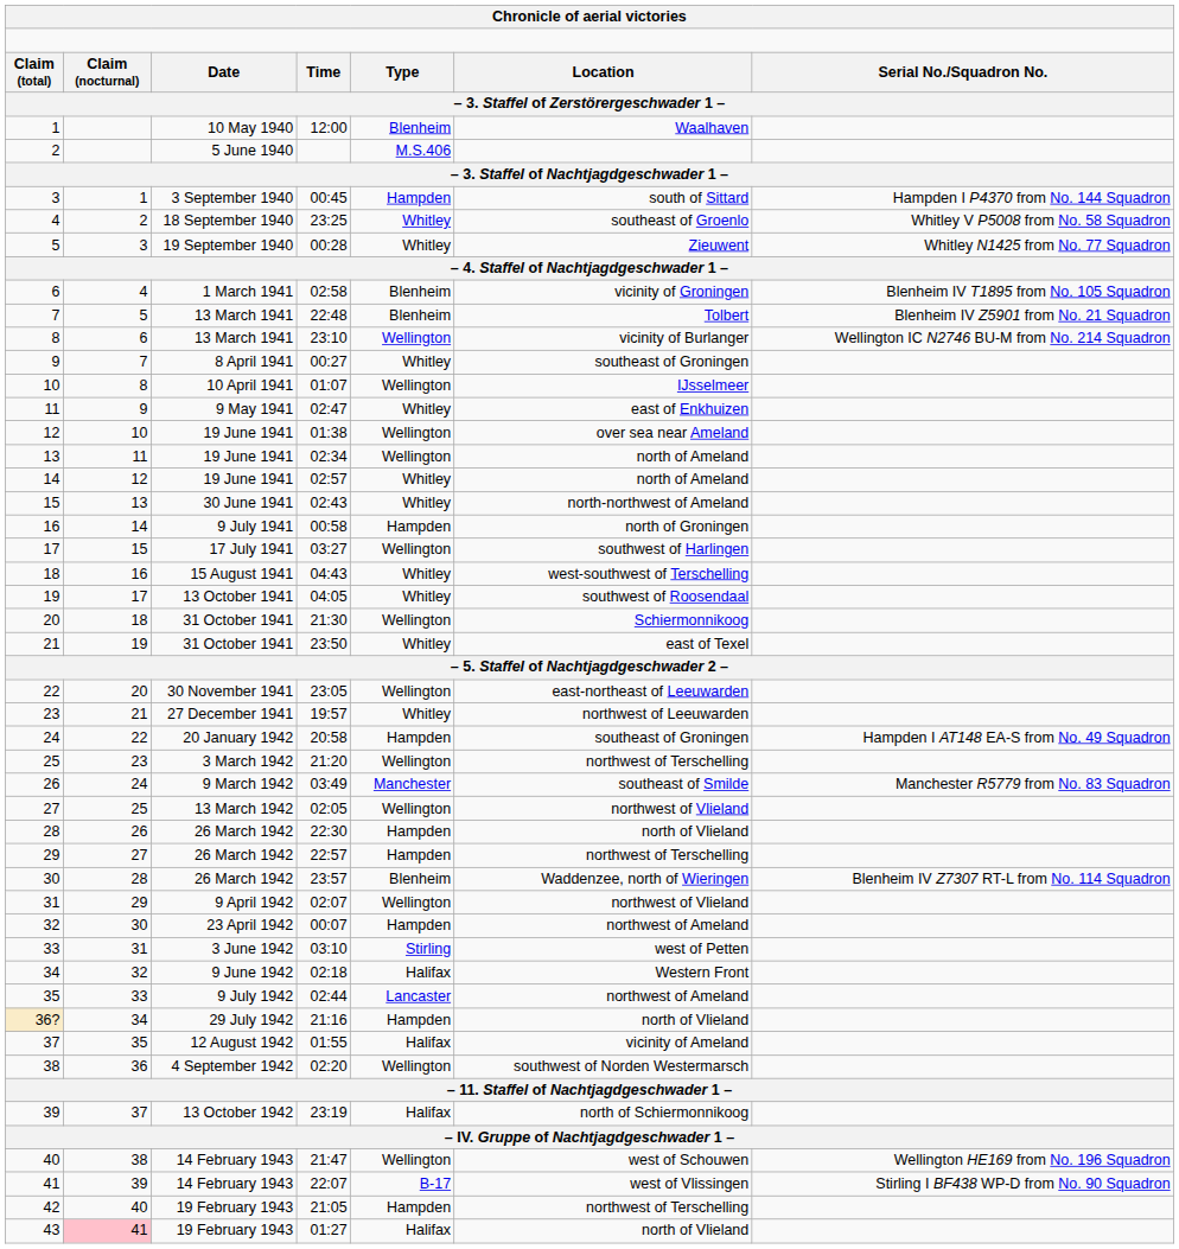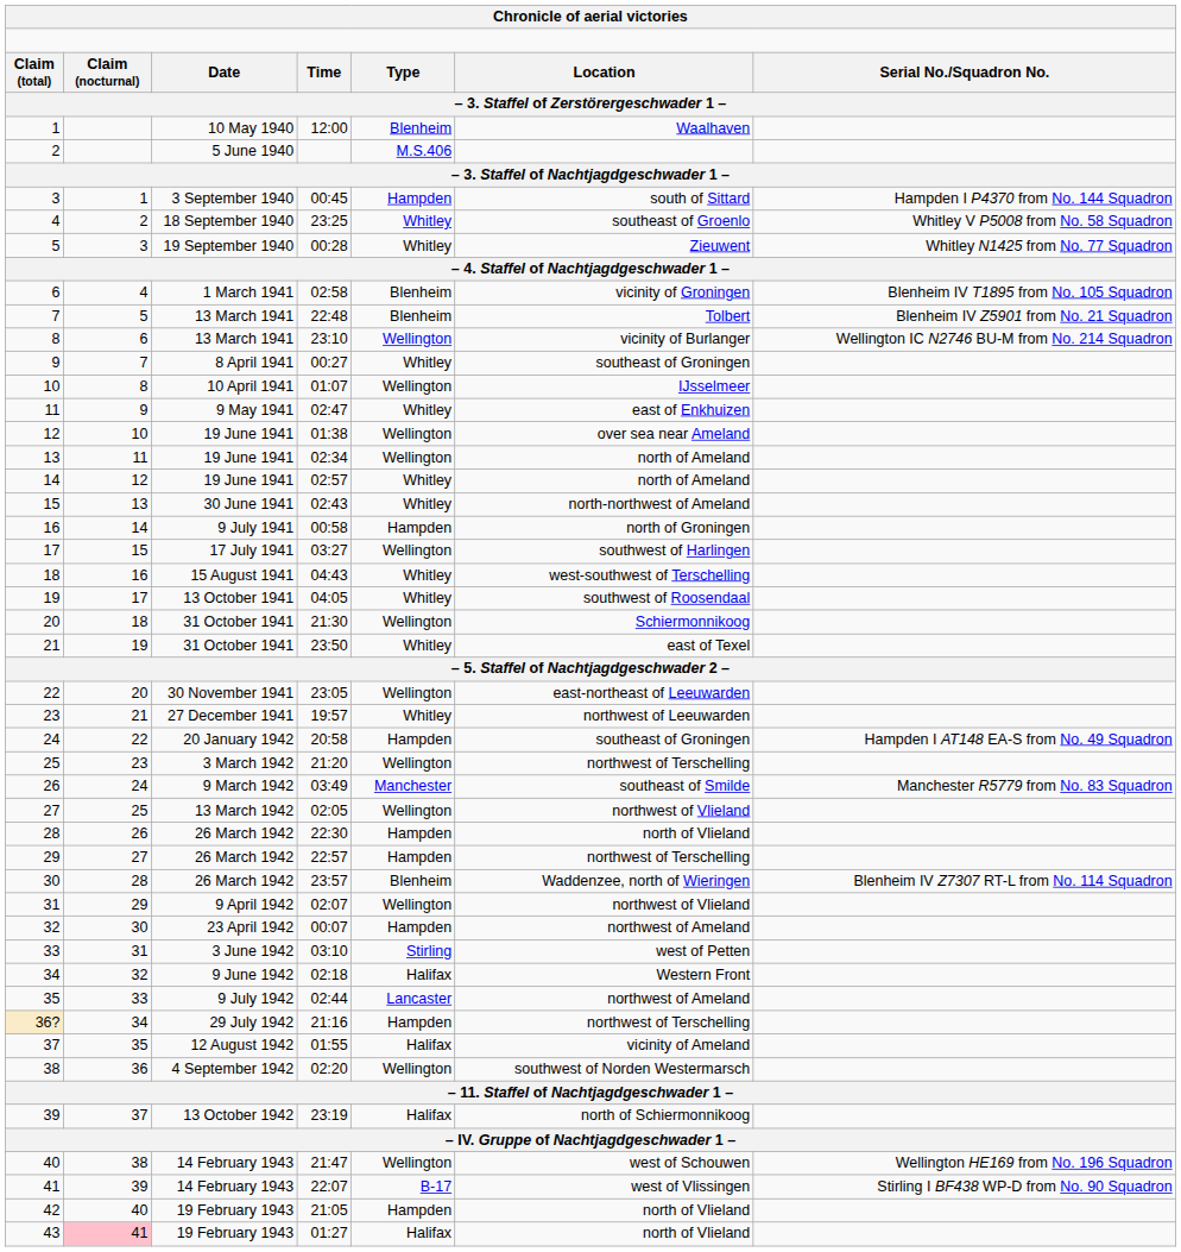 <table class="wikitable plainrowheaders collapsible" style="margin-left: auto; margin-right: auto; border: none; text-align:right; width: 100%;">
 <tr>
 <th colspan="7">Chronicle of aerial victories</th>
 </tr>
 <tr>
 <td colspan="7" style="text-align: left;"><br></td>
 </tr>
 <tr>
 <th scope="col">Claim<br><small>(total)</small></th>
 <th scope="col">Claim<br><small>(nocturnal)</small></th>
 <th scope="col" style="width:150px">Date</th>
 <th scope="col">Time</th>
 <th scope="col">Type</th>
 <th scope="col">Location</th>
 <th scope="col">Serial No./Squadron No.</th>
 </tr>
 <tr>
 <th colspan="7">– 3. <em>Staffel</em> of <em>Zerstörergeschwader</em> 1 –</th>
 </tr>
 <tr>
 <td>1</td>
 <td></td>
 <td>10 May 1940</td>
 <td>12:00</td>
 <td><a href='#'>Blenheim</a></td>
 <td><a href='#'>Waalhaven</a></td>
 <td></td>
 </tr>
 <tr>
 <td>2</td>
 <td></td>
 <td>5 June 1940</td>
 <td></td>
 <td><a href='#'>M.S.406</a></td>
 <td></td>
 <td></td>
 </tr>
 <tr>
 <th colspan="7">– 3. <em>Staffel</em> of <em>Nachtjagdgeschwader</em> 1 –</th>
 </tr>
 <tr>
 <td>3</td>
 <td>1</td>
 <td>3 September 1940</td>
 <td>00:45</td>
 <td><a href='#'>Hampden</a></td>
 <td> south of <a href='#'>Sittard</a></td>
 <td>Hampden I <em>P4370</em> from <a href='#'>No. 144 Squadron</a></td>
 </tr>
 <tr>
 <td>4</td>
 <td>2</td>
 <td>18 September 1940</td>
 <td>23:25</td>
 <td><a href='#'>Whitley</a></td>
 <td> southeast of <a href='#'>Groenlo</a></td>
 <td>Whitley V <em>P5008</em> from <a href='#'>No. 58 Squadron</a></td>
 </tr>
 <tr>
 <td>5</td>
 <td>3</td>
 <td>19 September 1940</td>
 <td>00:28</td>
 <td>Whitley</td>
 <td><a href='#'>Zieuwent</a></td>
 <td>Whitley <em>N1425</em> from <a href='#'>No. 77 Squadron</a></td>
 </tr>
 <tr>
 <th colspan="7">– 4. <em>Staffel</em> of <em>Nachtjagdgeschwader</em> 1 –</th>
 </tr>
 <tr>
 <td>6</td>
 <td>4</td>
 <td>1 March 1941</td>
 <td>02:58</td>
 <td>Blenheim</td>
 <td>vicinity of <a href='#'>Groningen</a></td>
 <td>Blenheim IV <em>T1895</em> from <a href='#'>No. 105 Squadron</a></td>
 </tr>
 <tr>
 <td>7</td>
 <td>5</td>
 <td>13 March 1941</td>
 <td>22:48</td>
 <td>Blenheim</td>
 <td><a href='#'>Tolbert</a></td>
 <td>Blenheim IV <em>Z5901</em> from <a href='#'>No. 21 Squadron</a></td>
 </tr>
 <tr>
 <td>8</td>
 <td>6</td>
 <td>13 March 1941</td>
 <td>23:10</td>
 <td><a href='#'>Wellington</a></td>
 <td>vicinity of Burlanger</td>
 <td>Wellington IC <em>N2746</em> BU-M from <a href='#'>No. 214 Squadron</a></td>
 </tr>
 <tr>
 <td>9</td>
 <td>7</td>
 <td>8 April 1941</td>
 <td>00:27</td>
 <td>Whitley</td>
 <td> southeast of Groningen</td>
 <td></td>
 </tr>
 <tr>
 <td>10</td>
 <td>8</td>
 <td>10 April 1941</td>
 <td>01:07</td>
 <td>Wellington</td>
 <td><a href='#'>IJsselmeer</a></td>
 <td></td>
 </tr>
 <tr>
 <td>11</td>
 <td>9</td>
 <td>9 May 1941</td>
 <td>02:47</td>
 <td>Whitley</td>
 <td>east of <a href='#'>Enkhuizen</a></td>
 <td></td>
 </tr>
 <tr>
 <td>12</td>
 <td>10</td>
 <td>19 June 1941</td>
 <td>01:38</td>
 <td>Wellington</td>
 <td>over sea near <a href='#'>Ameland</a></td>
 <td></td>
 </tr>
 <tr>
 <td>13</td>
 <td>11</td>
 <td>19 June 1941</td>
 <td>02:34</td>
 <td>Wellington</td>
 <td> north of Ameland</td>
 <td></td>
 </tr>
 <tr>
 <td>14</td>
 <td>12</td>
 <td>19 June 1941</td>
 <td>02:57</td>
 <td>Whitley</td>
 <td> north of Ameland</td>
 <td></td>
 </tr>
 <tr>
 <td>15</td>
 <td>13</td>
 <td>30 June 1941</td>
 <td>02:43</td>
 <td>Whitley</td>
 <td> north-northwest of Ameland</td>
 <td></td>
 </tr>
 <tr>
 <td>16</td>
 <td>14</td>
 <td>9 July 1941</td>
 <td>00:58</td>
 <td>Hampden</td>
 <td>north of Groningen</td>
 <td></td>
 </tr>
 <tr>
 <td>17</td>
 <td>15</td>
 <td>17 July 1941</td>
 <td>03:27</td>
 <td>Wellington</td>
 <td>southwest of <a href='#'>Harlingen</a></td>
 <td></td>
 </tr>
 <tr>
 <td>18</td>
 <td>16</td>
 <td>15 August 1941</td>
 <td>04:43</td>
 <td>Whitley</td>
 <td> west-southwest of <a href='#'>Terschelling</a></td>
 <td></td>
 </tr>
 <tr>
 <td>19</td>
 <td>17</td>
 <td>13 October 1941</td>
 <td>04:05</td>
 <td>Whitley</td>
 <td> southwest of <a href='#'>Roosendaal</a></td>
 <td></td>
 </tr>
 <tr>
 <td>20</td>
 <td>18</td>
 <td>31 October 1941</td>
 <td>21:30</td>
 <td>Wellington</td>
 <td><a href='#'>Schiermonnikoog</a></td>
 <td></td>
 </tr>
 <tr>
 <td>21</td>
 <td>19</td>
 <td>31 October 1941</td>
 <td>23:50</td>
 <td>Whitley</td>
 <td>east of Texel</td>
 <td></td>
 </tr>
 <tr>
 <th colspan="7">– 5. <em>Staffel</em> of <em>Nachtjagdgeschwader</em> 2 –</th>
 </tr>
 <tr>
 <td>22</td>
 <td>20</td>
 <td>30 November 1941</td>
 <td>23:05</td>
 <td>Wellington</td>
 <td> east-northeast of <a href='#'>Leeuwarden</a></td>
 <td></td>
 </tr>
 <tr>
 <td>23</td>
 <td>21</td>
 <td>27 December 1941</td>
 <td>19:57</td>
 <td>Whitley</td>
 <td> northwest of Leeuwarden</td>
 <td></td>
 </tr>
 <tr>
 <td>24</td>
 <td>22</td>
 <td>20 January 1942</td>
 <td>20:58</td>
 <td>Hampden</td>
 <td> southeast of Groningen</td>
 <td>Hampden I <em>AT148</em> EA-S from <a href='#'>No. 49 Squadron</a></td>
 </tr>
 <tr>
 <td>25</td>
 <td>23</td>
 <td>3 March 1942</td>
 <td>21:20</td>
 <td>Wellington</td>
 <td> northwest of Terschelling</td>
 <td></td>
 </tr>
 <tr>
 <td>26</td>
 <td>24</td>
 <td>9 March 1942</td>
 <td>03:49</td>
 <td><a href='#'>Manchester</a></td>
 <td> southeast of <a href='#'>Smilde</a></td>
 <td>Manchester <em>R5779</em> from <a href='#'>No. 83 Squadron</a></td>
 </tr>
 <tr>
 <td>27</td>
 <td>25</td>
 <td>13 March 1942</td>
 <td>02:05</td>
 <td>Wellington</td>
 <td>northwest of <a href='#'>Vlieland</a></td>
 <td></td>
 </tr>
 <tr>
 <td>28</td>
 <td>26</td>
 <td>26 March 1942</td>
 <td>22:30</td>
 <td>Hampden</td>
 <td>north of Vlieland</td>
 <td></td>
 </tr>
 <tr>
 <td>29</td>
 <td>27</td>
 <td>26 March 1942</td>
 <td>22:57</td>
 <td>Hampden</td>
 <td>northwest of Terschelling</td>
 <td></td>
 </tr>
 <tr>
 <td>30</td>
 <td>28</td>
 <td>26 March 1942</td>
 <td>23:57</td>
 <td>Blenheim</td>
 <td>Waddenzee, north of <a href='#'>Wieringen</a></td>
 <td>Blenheim IV <em>Z7307</em> RT-L from <a href='#'>No. 114 Squadron</a></td>
 </tr>
 <tr>
 <td>31</td>
 <td>29</td>
 <td>9 April 1942</td>
 <td>02:07</td>
 <td>Wellington</td>
 <td> northwest of Vlieland</td>
 <td></td>
 </tr>
 <tr>
 <td>32</td>
 <td>30</td>
 <td>23 April 1942</td>
 <td>00:07</td>
 <td>Hampden</td>
 <td>northwest of Ameland</td>
 <td></td>
 </tr>
 <tr>
 <td>33</td>
 <td>31</td>
 <td>3 June 1942</td>
 <td>03:10</td>
 <td><a href='#'>Stirling</a></td>
 <td> west of Petten</td>
 <td></td>
 </tr>
 <tr>
 <td>34</td>
 <td>32</td>
 <td>9 June 1942</td>
 <td>02:18</td>
 <td>Halifax</td>
 <td>Western Front</td>
 <td></td>
 </tr>
 <tr>
 <td>35</td>
 <td>33</td>
 <td>9 July 1942</td>
 <td>02:44</td>
 <td><a href='#'>Lancaster</a></td>
 <td> northwest of Ameland</td>
 <td></td>
 </tr>
 <tr>
 <td style="background:#faecc8">36?</td>
 <td>34</td>
 <td>29 July 1942</td>
 <td>21:16</td>
 <td>Hampden</td>
-<td> north of Vlieland</td>
+<td> northwest of Terschelling</td>
 <td></td>
 </tr>
 <tr>
 <td>37</td>
 <td>35</td>
 <td>12 August 1942</td>
 <td>01:55</td>
 <td>Halifax</td>
 <td>vicinity of Ameland</td>
 <td></td>
 </tr>
 <tr>
 <td>38</td>
 <td>36</td>
 <td>4 September 1942</td>
 <td>02:20</td>
 <td>Wellington</td>
 <td>southwest of Norden Westermarsch</td>
 <td></td>
 </tr>
 <tr>
 <th colspan="7">– 11. <em>Staffel</em> of <em>Nachtjagdgeschwader</em> 1 –</th>
 </tr>
 <tr>
 <td>39</td>
 <td>37</td>
 <td>13 October 1942</td>
 <td>23:19</td>
 <td>Halifax</td>
 <td> north of Schiermonnikoog</td>
 <td></td>
 </tr>
 <tr>
 <th colspan="7">– IV. <em>Gruppe</em> of <em>Nachtjagdgeschwader</em> 1 –</th>
 </tr>
 <tr>
 <td>40</td>
 <td>38</td>
 <td>14 February 1943</td>
 <td>21:47</td>
 <td>Wellington</td>
 <td> west of Schouwen</td>
 <td>Wellington <em>HE169</em> from <a href='#'>No. 196 Squadron</a></td>
 </tr>
 <tr>
 <td>41</td>
 <td>39</td>
 <td>14 February 1943</td>
 <td>22:07</td>
 <td><a href='#'>B-17</a></td>
 <td> west of Vlissingen</td>
 <td>Stirling I <em>BF438</em> WP-D from <a href='#'>No. 90 Squadron</a></td>
 </tr>
 <tr>
 <td>42</td>
 <td>40</td>
 <td>19 February 1943</td>
 <td>21:05</td>
 <td>Hampden</td>
-<td> northwest of Terschelling</td>
+<td> north of Vlieland</td>
 <td></td>
 </tr>
 <tr>
 <td>43</td>
 <td style="background: pink;">41</td>
 <td>19 February 1943</td>
 <td>01:27</td>
 <td>Halifax</td>
 <td> north of Vlieland</td>
 <td></td>
 </tr>
 </table>
